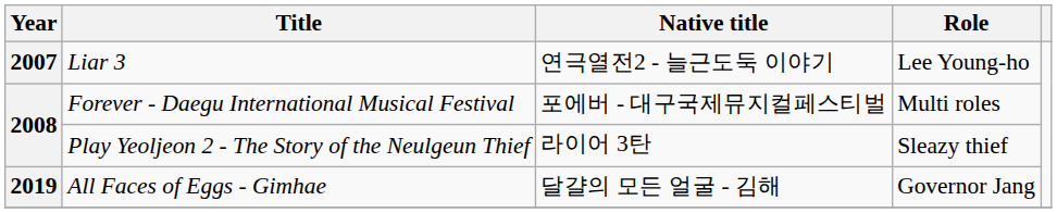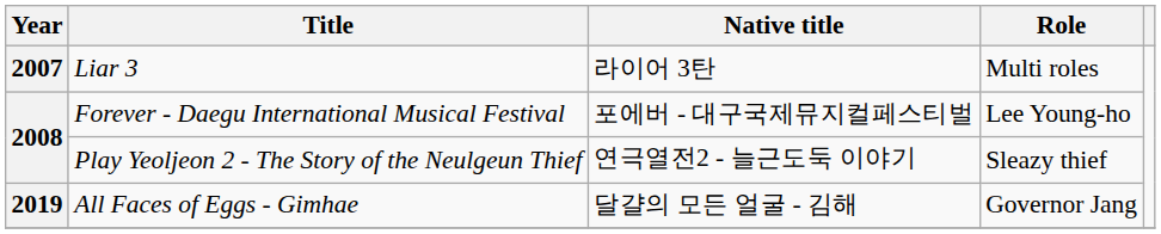 <table class="wikitable plainrowheaders sortable">
 <tr>
 <th scope="col">Year</th>
 <th scope="col">Title</th>
 <th scope="col">Native title</th>
 <th scope="col">Role</th>
 <th scope="col" class="unsortable"></th>
 </tr>
 <tr>
 <th scope="row">2007</th>
 <td><em>Liar 3</em></td>
-<td>연극열전2 - 늘근도둑 이야기</td>
-<td>Lee Young-ho</td>
+<td>라이어 3탄</td>
+<td>Multi roles</td>
 <td style="text-align:center" rowspan="4"></td>
 </tr>
 <tr>
 <th scope="row" rowspan="2">2008</th>
 <td><em>Forever - Daegu International Musical Festival</em></td>
 <td>포에버 - 대구국제뮤지컬페스티벌</td>
-<td>Multi roles</td>
+<td>Lee Young-ho</td>
 </tr>
 <tr>
 <td><em>Play Yeoljeon 2 - The Story of the Neulgeun Thief</em></td>
-<td>라이어 3탄</td>
+<td>연극열전2 - 늘근도둑 이야기</td>
 <td>Sleazy thief</td>
 </tr>
 <tr>
 <th scope="row">2019</th>
 <td><em>All Faces of Eggs - Gimhae</em></td>
 <td>달걀의 모든 얼굴 - 김해</td>
 <td>Governor Jang</td>
 </tr>
 <tr>
 </tr>
 </table>
